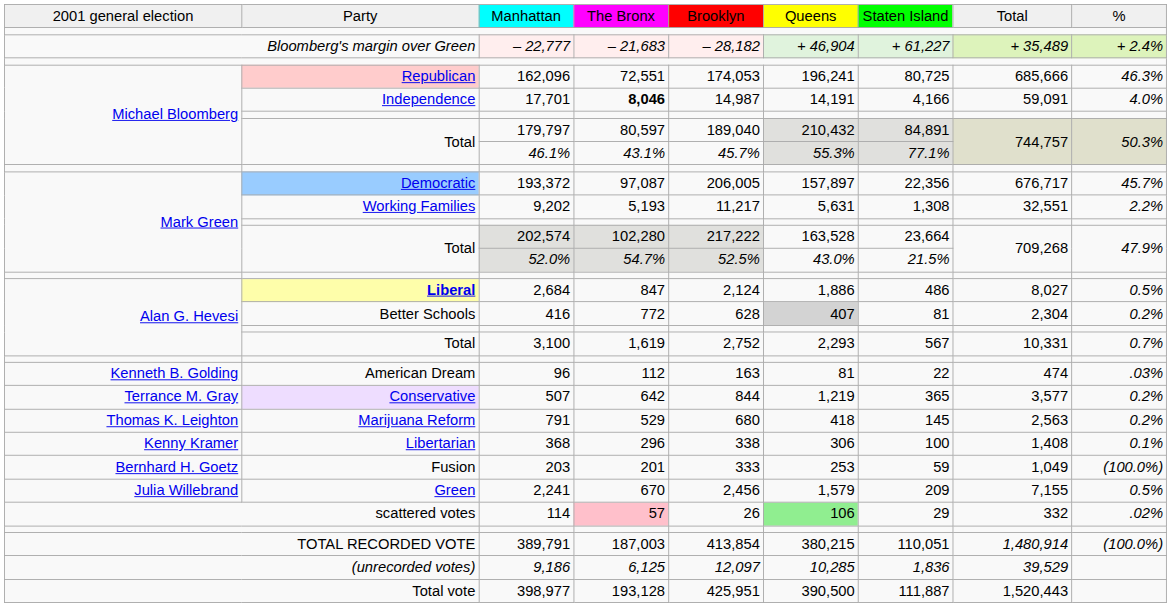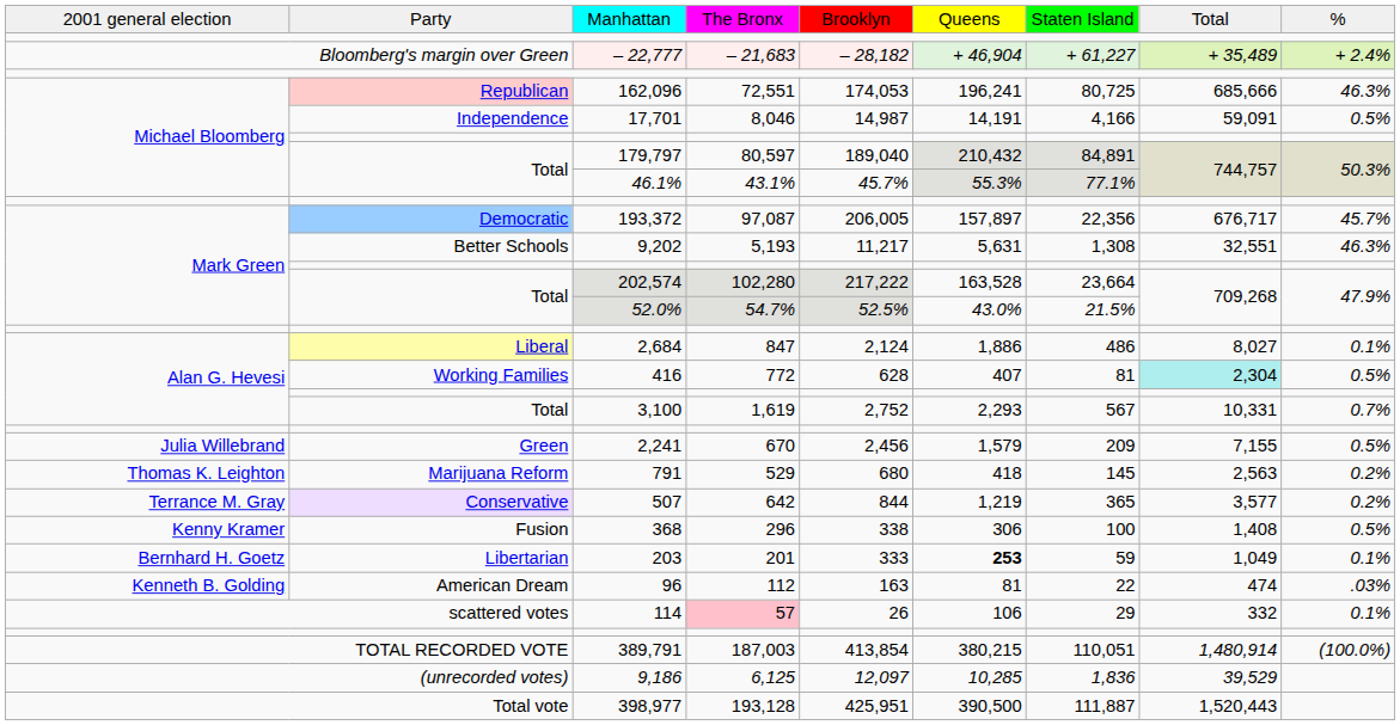 <table class="wikitable" style="width:100%; text-align:right;">
 <tr style="text-align:center;">
 <td style="width:20%; background:#f0f0f0;">2001 general election</td>
 <td style="width:20%; background:#f0f0f0;">Party</td>
 <td style="width:8%; background:aqua;">Manhattan</td>
 <td style="width:8%; background:magenta;">The Bronx</td>
 <td style="width:8%; background:red;">Brooklyn</td>
 <td style="width:8%; background:yellow;">Queens</td>
 <td style="width:8%; background:lime;">Staten Island</td>
 <td style="width:10%; background:#f0f0f0;">Total</td>
 <td style="width:8%; background:#f0f0f0;">%</td>
 </tr>
 <tr>
 <td colspan="9"></td>
 </tr>
 <tr>
 <td colspan="2"><em>Bloomberg's margin over Green</em></td>
 <td style="background:#fee;"><em>– 22,777</em></td>
 <td style="background:#fee;"><em>– 21,683</em></td>
 <td style="background:#fee;"><em>– 28,182</em></td>
 <td style="background:#e0f3dd;"><em>+ 46,904</em></td>
 <td style="background:#e0f3dd;"><em>+ 61,227</em></td>
 <td style="background:#ddf3bb;"><em>+ 35,489</em></td>
 <td style="background:#ddf3bb;"><em>+ 2.4%</em></td>
 </tr>
 <tr>
 <td colspan="9"></td>
 </tr>
 <tr>
 <td rowspan="5"><a href='#'>Michael Bloomberg</a></td>
 <td style="background:#fcc;"><a href='#'>Republican</a></td>
 <td>162,096</td>
 <td>72,551</td>
 <td>174,053</td>
 <td>196,241</td>
 <td>80,725</td>
 <td>685,666</td>
 <td><em>46.3%</em></td>
 </tr>
 <tr>
 <td><a href='#'>Independence</a></td>
 <td>17,701</td>
-<td><strong>8,046</strong></td>
+<td>8,046</td>
 <td>14,987</td>
 <td>14,191</td>
 <td>4,166</td>
 <td>59,091</td>
-<td><em>4.0%</em></td>
+<td><em>0.5%</em></td>
 </tr>
 <tr>
 <td></td>
 <td></td>
 <td></td>
 <td></td>
 <td></td>
 <td></td>
 <td></td>
 <td></td>
 </tr>
 <tr>
 <td rowspan="2">Total</td>
 <td>179,797</td>
 <td>80,597</td>
 <td>189,040</td>
 <td style="background:#e0e0dd;">210,432</td>
 <td style="background:#e0e0dd;">84,891</td>
 <td rowspan="2" style="background:#e0e0cc;">744,757</td>
 <td style="background:#e0e0cc;" rowspan="2"><em>50.3%</em></td>
 </tr>
 <tr>
 <td><em>46.1%</em></td>
 <td><em>43.1%</em></td>
 <td><em>45.7%</em></td>
 <td style="background:#e0e0dd;"><em>55.3%</em></td>
 <td style="background:#e0e0dd;"><em>77.1%</em></td>
 </tr>
 <tr>
 <td></td>
 <td></td>
 <td></td>
 <td></td>
 <td></td>
 <td></td>
 <td></td>
 <td></td>
 <td></td>
 </tr>
 <tr>
 <td rowspan="5"><a href='#'>Mark Green</a></td>
 <td style="background:#9cf;"><a href='#'>Democratic</a></td>
 <td>193,372</td>
 <td>97,087</td>
 <td>206,005</td>
 <td>157,897</td>
 <td>22,356</td>
 <td>676,717</td>
 <td><em>45.7%</em></td>
 </tr>
 <tr>
-<td><a href='#'>Working Families</a></td>
+<td>Better Schools</td>
 <td>9,202</td>
 <td>5,193</td>
 <td>11,217</td>
 <td>5,631</td>
 <td>1,308</td>
 <td>32,551</td>
-<td><em>2.2%</em></td>
+<td><em>46.3%</em></td>
 </tr>
 <tr>
 <td></td>
 <td></td>
 <td></td>
 <td></td>
 <td></td>
 <td></td>
 <td></td>
 <td></td>
 </tr>
 <tr>
 <td rowspan="2">Total</td>
 <td style="background:#e0e0dd;">202,574</td>
 <td style="background:#e0e0dd;">102,280</td>
 <td style="background:#e0e0dd;">217,222</td>
 <td>163,528</td>
 <td>23,664</td>
 <td rowspan="2">709,268</td>
 <td rowspan="2"><em>47.9%</em></td>
 </tr>
 <tr>
 <td style="background:#e0e0dd;"><em>52.0%</em></td>
 <td style="background:#e0e0dd;"><em>54.7%</em></td>
 <td style="background:#e0e0dd;"><em>52.5%</em></td>
 <td><em>43.0%</em></td>
 <td><em>21.5%</em></td>
 </tr>
 <tr>
 <td></td>
 <td></td>
 <td></td>
 <td></td>
 <td></td>
 <td></td>
 <td></td>
 <td></td>
 <td></td>
 </tr>
 <tr>
 <td rowspan="4"><a href='#'>Alan G. Hevesi</a></td>
-<td style="background:#fefeaa;"><strong><a href='#'>Liberal</a></strong></td>
+<td style="background:#fefeaa;"><a href='#'>Liberal</a></td>
 <td>2,684</td>
 <td>847</td>
 <td>2,124</td>
 <td>1,886</td>
 <td>486</td>
 <td>8,027</td>
-<td><em>0.5%</em></td>
+<td><em>0.1%</em></td>
 </tr>
 <tr>
-<td>Better Schools</td>
+<td><a href='#'>Working Families</a></td>
 <td>416</td>
 <td>772</td>
 <td>628</td>
-<td style="background: lightgrey;">407</td>
+<td>407</td>
 <td>81</td>
-<td>2,304</td>
-<td><em>0.2%</em></td>
+<td style="background: paleturquoise;">2,304</td>
+<td><em>0.5%</em></td>
 </tr>
 <tr>
 <td></td>
 <td></td>
 <td></td>
 <td></td>
 <td></td>
 <td></td>
 <td></td>
 <td></td>
 </tr>
 <tr>
 <td>Total</td>
 <td>3,100</td>
 <td>1,619</td>
 <td>2,752</td>
 <td>2,293</td>
 <td>567</td>
 <td>10,331</td>
 <td><em>0.7%</em></td>
 </tr>
 <tr>
 <td></td>
 <td></td>
 <td></td>
 <td></td>
 <td></td>
 <td></td>
 <td></td>
 <td></td>
 <td></td>
 </tr>
 <tr>
-<td><a href='#'>Kenneth B. Golding</a></td>
-<td>American Dream</td>
-<td>96</td>
-<td>112</td>
-<td>163</td>
-<td>81</td>
-<td>22</td>
-<td>474</td>
-<td><em>.03%</em></td>
+<td><a href='#'>Julia Willebrand</a></td>
+<td><a href='#'>Green</a></td>
+<td>2,241</td>
+<td>670</td>
+<td>2,456</td>
+<td>1,579</td>
+<td>209</td>
+<td>7,155</td>
+<td><em>0.5%</em></td>
+</tr>
+<tr>
+<td><a href='#'>Thomas K. Leighton</a></td>
+<td><a href='#'>Marijuana Reform</a></td>
+<td>791</td>
+<td>529</td>
+<td>680</td>
+<td>418</td>
+<td>145</td>
+<td>2,563</td>
+<td><em>0.2%</em></td>
 </tr>
 <tr>
 <td><a href='#'>Terrance M. Gray</a></td>
 <td style="background:#edf;"><a href='#'>Conservative</a></td>
 <td>507</td>
 <td>642</td>
 <td>844</td>
 <td>1,219</td>
 <td>365</td>
 <td>3,577</td>
 <td><em>0.2%</em></td>
 </tr>
 <tr>
-<td><a href='#'>Thomas K. Leighton</a></td>
-<td><a href='#'>Marijuana Reform</a></td>
-<td>791</td>
-<td>529</td>
-<td>680</td>
-<td>418</td>
-<td>145</td>
-<td>2,563</td>
-<td><em>0.2%</em></td>
-</tr>
-<tr>
 <td><a href='#'>Kenny Kramer</a></td>
-<td><a href='#'>Libertarian</a></td>
+<td>Fusion</td>
 <td>368</td>
 <td>296</td>
 <td>338</td>
 <td>306</td>
 <td>100</td>
 <td>1,408</td>
+<td><em>0.5%</em></td>
+</tr>
+<tr>
+<td><a href='#'>Bernhard H. Goetz</a></td>
+<td><a href='#'>Libertarian</a></td>
+<td>203</td>
+<td>201</td>
+<td>333</td>
+<td><strong>253</strong></td>
+<td>59</td>
+<td>1,049</td>
 <td><em>0.1%</em></td>
 </tr>
 <tr>
-<td><a href='#'>Bernhard H. Goetz</a></td>
-<td>Fusion</td>
-<td>203</td>
-<td>201</td>
-<td>333</td>
-<td>253</td>
-<td>59</td>
-<td>1,049</td>
-<td><em>(100.0%)</em></td>
-</tr>
-<tr>
-<td><a href='#'>Julia Willebrand</a></td>
-<td><a href='#'>Green</a></td>
-<td>2,241</td>
-<td>670</td>
-<td>2,456</td>
-<td>1,579</td>
-<td>209</td>
-<td>7,155</td>
-<td><em>0.5%</em></td>
+<td><a href='#'>Kenneth B. Golding</a></td>
+<td>American Dream</td>
+<td>96</td>
+<td>112</td>
+<td>163</td>
+<td>81</td>
+<td>22</td>
+<td>474</td>
+<td><em>.03%</em></td>
 </tr>
 <tr>
 <td colspan="2">scattered votes</td>
 <td>114</td>
 <td style="background: pink;">57</td>
 <td>26</td>
-<td style="background: lightgreen;">106</td>
+<td>106</td>
 <td>29</td>
 <td>332</td>
-<td><em>.02%</em></td>
+<td><em>0.1%</em></td>
 </tr>
 <tr>
 <td colspan="2"></td>
 <td></td>
 <td></td>
 <td></td>
 <td></td>
 <td></td>
 <td></td>
 <td></td>
 </tr>
 <tr>
 <td colspan="2">TOTAL RECORDED VOTE</td>
 <td>389,791</td>
 <td>187,003</td>
 <td>413,854</td>
 <td>380,215</td>
 <td>110,051</td>
 <td><em>1,480,914</em></td>
 <td><em>(100.0%)</em></td>
 </tr>
 <tr>
 <td colspan="2"><em>(unrecorded votes)</em></td>
 <td><em>9,186</em></td>
 <td><em>6,125</em></td>
 <td><em>12,097</em></td>
 <td><em>10,285</em></td>
 <td><em>1,836</em></td>
 <td><em>39,529</em></td>
 <td></td>
 </tr>
 <tr>
 <td colspan="2">Total vote</td>
 <td>398,977</td>
 <td>193,128</td>
 <td>425,951</td>
 <td>390,500</td>
 <td>111,887</td>
 <td>1,520,443</td>
 <td></td>
 </tr>
 </table>
